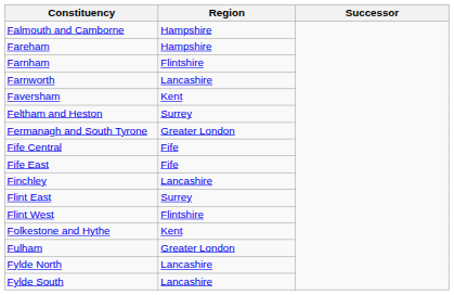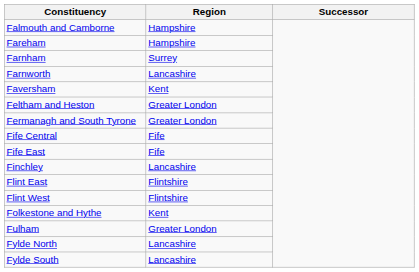 <table class="wikitable">
 <tr>
 <th width="225px">Constituency</th>
 <th width="200px">Region</th>
 <th width="225px">Successor</th>
 </tr>
 <tr>
 <td><a href='#'>Falmouth and Camborne</a></td>
 <td><a href='#'>Hampshire</a></td>
 </tr>
 <tr>
 <td><a href='#'>Fareham</a></td>
 <td><a href='#'>Hampshire</a></td>
 </tr>
 <tr>
 <td><a href='#'>Farnham</a></td>
-<td><a href='#'>Flintshire</a></td>
+<td><a href='#'>Surrey</a></td>
 </tr>
 <tr>
 <td><a href='#'>Farnworth</a></td>
 <td><a href='#'>Lancashire</a></td>
 </tr>
 <tr>
 <td><a href='#'>Faversham</a></td>
 <td><a href='#'>Kent</a></td>
 </tr>
 <tr>
 <td><a href='#'>Feltham and Heston</a></td>
-<td><a href='#'>Surrey</a></td>
+<td><a href='#'>Greater London</a></td>
 </tr>
 <tr>
 <td><a href='#'>Fermanagh and South Tyrone</a></td>
 <td><a href='#'>Greater London</a></td>
 </tr>
 <tr>
 <td><a href='#'>Fife Central</a></td>
 <td><a href='#'>Fife</a></td>
 </tr>
 <tr>
 <td><a href='#'>Fife East</a></td>
 <td><a href='#'>Fife</a></td>
 </tr>
 <tr>
 <td><a href='#'>Finchley</a></td>
 <td><a href='#'>Lancashire</a></td>
 </tr>
 <tr>
 <td><a href='#'>Flint East</a></td>
-<td><a href='#'>Surrey</a></td>
+<td><a href='#'>Flintshire</a></td>
 </tr>
 <tr>
 <td><a href='#'>Flint West</a></td>
 <td><a href='#'>Flintshire</a></td>
 </tr>
 <tr>
 <td><a href='#'>Folkestone and Hythe</a></td>
 <td><a href='#'>Kent</a></td>
 </tr>
 <tr>
 <td><a href='#'>Fulham</a></td>
 <td><a href='#'>Greater London</a></td>
 </tr>
 <tr>
 <td><a href='#'>Fylde North</a></td>
 <td><a href='#'>Lancashire</a></td>
 </tr>
 <tr>
 <td><a href='#'>Fylde South</a></td>
 <td><a href='#'>Lancashire</a></td>
 </tr>
 </table>
